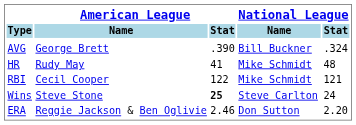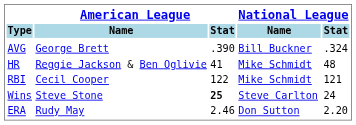 <table cellpadding="1" style="width:auto;font-size: 90%; border: 1px solid gray;">
 <tr align="center" style="font-size: larger;">
 <td> </td>
 <th colspan=2><a href='#'>American League</a></th>
 <th colspan=2><a href='#'>National League</a></th>
 </tr>
 <tr style="background:lightblue;">
 <th>Type</th>
 <th>Name</th>
 <th>Stat</th>
 <th>Name</th>
 <th>Stat</th>
 </tr>
 <tr align="center" style="vertical-align: middle;" style="background:lightblue;">
 </tr>
 <tr>
 <td><a href='#'>AVG</a></td>
 <td><a href='#'>George Brett</a></td>
 <td>.390</td>
 <td><a href='#'>Bill Buckner</a></td>
 <td>.324</td>
 </tr>
 <tr>
 <td><a href='#'>HR</a></td>
-<td><a href='#'>Rudy May</a></td>
+<td><a href='#'>Reggie Jackson</a> & <a href='#'>Ben Oglivie</a></td>
 <td>41</td>
 <td><a href='#'>Mike Schmidt</a></td>
 <td>48</td>
 </tr>
 <tr>
 <td><a href='#'>RBI</a></td>
 <td><a href='#'>Cecil Cooper</a></td>
 <td>122</td>
 <td><a href='#'>Mike Schmidt</a></td>
 <td>121</td>
 </tr>
 <tr>
 <td><a href='#'>Wins</a></td>
 <td><a href='#'>Steve Stone</a></td>
 <td><strong>25</strong></td>
 <td><a href='#'>Steve Carlton</a></td>
 <td>24</td>
 </tr>
 <tr>
 <td><a href='#'>ERA</a></td>
-<td><a href='#'>Reggie Jackson</a> & <a href='#'>Ben Oglivie</a></td>
+<td><a href='#'>Rudy May</a></td>
 <td>2.46</td>
 <td><a href='#'>Don Sutton</a></td>
 <td>2.20</td>
 </tr>
 </table>
